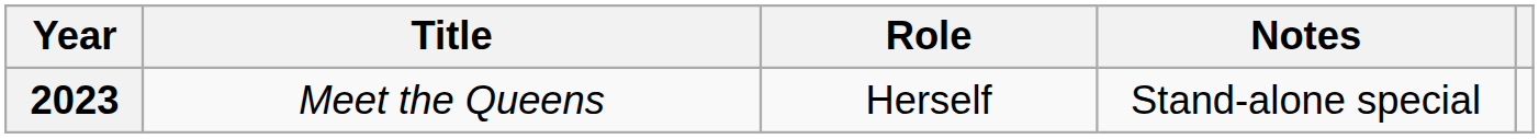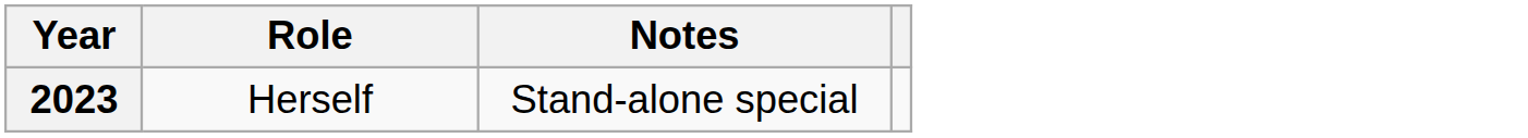 <table class="wikitable plainrowheaders" style="text-align:center;">
 <tr>
 <th scope="col" style="width:03em;">Year</th>
-<th scope="col" style="width:15em;">Title</th>
 <th scope="col" style="width:08em;">Role</th>
 <th scope="col" style="width:10em;">Notes</th>
 <th></th>
 </tr>
 <tr>
 <th scope="row" style="text-align:center">2023</th>
-<td><em>Meet the Queens</em></td>
 <td>Herself</td>
 <td>Stand-alone special</td>
 <td></td>
 </tr>
 </table>
